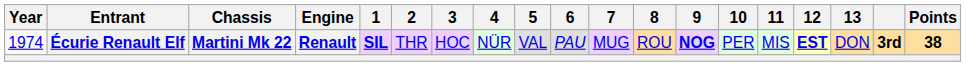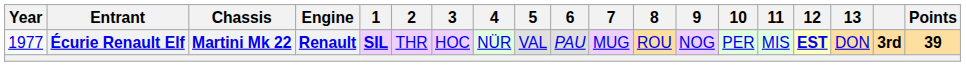 <table class="wikitable" style="text-align:center; font-size:90%">
 <tr>
 <th>Year</th>
 <th>Entrant</th>
 <th>Chassis</th>
 <th>Engine</th>
 <th>1</th>
 <th>2</th>
 <th>3</th>
 <th>4</th>
 <th>5</th>
 <th>6</th>
 <th>7</th>
 <th>8</th>
 <th>9</th>
 <th>10</th>
 <th>11</th>
 <th>12</th>
 <th>13</th>
 <th></th>
 <th>Points</th>
 </tr>
 <tr>
-<td><a href='#'>1974</a></td>
+<td><a href='#'>1977</a></td>
 <th><a href='#'>Écurie Renault Elf</a></th>
 <th><a href='#'>Martini Mk 22</a></th>
 <th><a href='#'>Renault</a></th>
 <td style="background:#EFCFFF;"><strong><a href='#'>SIL</a><br></strong></td>
 <td style="background:#EFCFFF;"><a href='#'>THR</a><br></td>
 <td style="background:#EFCFFF;"><a href='#'>HOC</a><br></td>
 <td style="background:#DFFFDF;"><a href='#'>NÜR</a><br></td>
 <td style="background:#DFDFDF;"><a href='#'>VAL</a><br></td>
 <td style="background:#DFDFDF;"><em><a href='#'>PAU</a></em><br></td>
 <td style="background:#EFCFFF;"><a href='#'>MUG</a><br></td>
 <td style="background:#FFDF9F;"><a href='#'>ROU</a><br></td>
-<td style="background:#EFCFFF;"><strong><a href='#'>NOG</a><br></strong></td>
+<td style="background:#EFCFFF;"><a href='#'>NOG</a><br></td>
 <td style="background:#DFFFDF;"><a href='#'>PER</a><br></td>
 <td style="background:#DFFFDF;"><a href='#'>MIS</a><br></td>
 <td style="background:#FFFFBF;"><strong><a href='#'>EST</a></strong><br></td>
 <td style="background:#FFDF9F;"><a href='#'>DON</a><br></td>
 <th style="background:#FFDF9F;">3rd</th>
-<th style="background:#FFDF9F;">38</th>
+<th style="background:#FFDF9F;">39</th>
 </tr>
 <tr>
 <th colspan="19"></th>
 </tr>
 </table>
